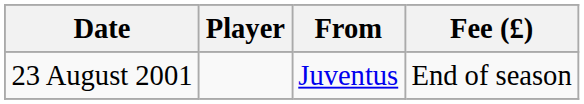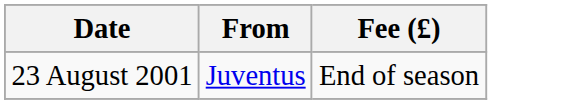 <table class="wikitable sortable" style="font-size:95%">
 <tr>
 <th>Date</th>
-<th>Player</th>
 <th>From</th>
 <th>Fee (£)</th>
 </tr>
 <tr>
 <td>23 August 2001</td>
-<td> </td>
 <td><a href='#'>Juventus</a></td>
 <td>End of season</td>
 </tr>
 </table>
